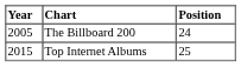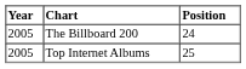 <table border=1 cellspacing=0 cellpadding=2 width="300px">
 <tr>
 <th align="left">Year</th>
 <th align="left">Chart</th>
 <th align="left">Position</th>
 </tr>
 <tr>
 <td align="left">2005</td>
 <td align="left">The Billboard 200</td>
 <td align="left">24</td>
 </tr>
 <tr>
-<td align="left">2015</td>
+<td align="left">2005</td>
 <td align="left">Top Internet Albums</td>
 <td align="left">25</td>
 </tr>
 <tr>
 </tr>
 </table>
